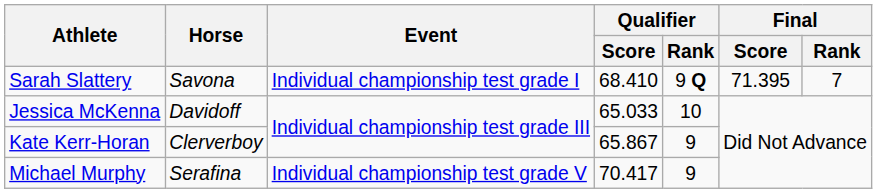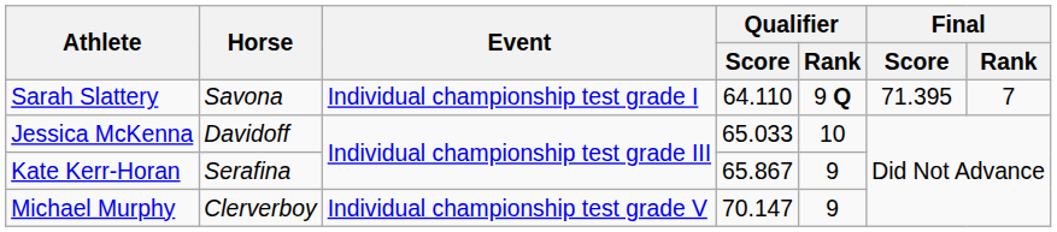 <table class="wikitable" style="font-size:90%">
 <tr>
 <th rowspan="2">Athlete</th>
 <th rowspan="2">Horse</th>
 <th rowspan="2">Event</th>
 <th colspan="2">Qualifier</th>
 <th colspan="2">Final</th>
 </tr>
 <tr>
 <th>Score</th>
 <th>Rank</th>
 <th>Score</th>
 <th>Rank</th>
 </tr>
 <tr align=center>
 <td align=left><a href='#'>Sarah Slattery</a></td>
 <td align=left><em>Savona</em></td>
 <td align=left><a href='#'>Individual championship test grade I</a></td>
-<td>68.410</td>
+<td>64.110</td>
 <td>9 <strong>Q</strong></td>
 <td>71.395</td>
 <td>7</td>
 </tr>
 <tr align=center>
 <td align=left><a href='#'>Jessica McKenna</a></td>
 <td align=left><em>Davidoff</em></td>
 <td rowspan="2" align="left"><a href='#'>Individual championship test grade III</a></td>
 <td>65.033</td>
 <td>10</td>
 <td colspan="2" rowspan="3">Did Not Advance</td>
 </tr>
 <tr align=center>
 <td align=left><a href='#'>Kate Kerr-Horan</a></td>
-<td align=left><em>Clerverboy</em></td>
+<td align=left><em>Serafina</em></td>
 <td>65.867</td>
 <td>9</td>
 </tr>
 <tr align=center>
 <td align=left><a href='#'>Michael Murphy</a></td>
-<td align=left><em>Serafina</em></td>
+<td align=left><em>Clerverboy</em></td>
 <td align=left><a href='#'>Individual championship test grade V</a></td>
-<td>70.417</td>
+<td>70.147</td>
 <td>9</td>
 </tr>
 </table>
